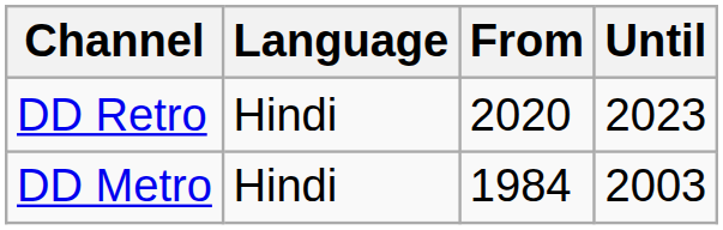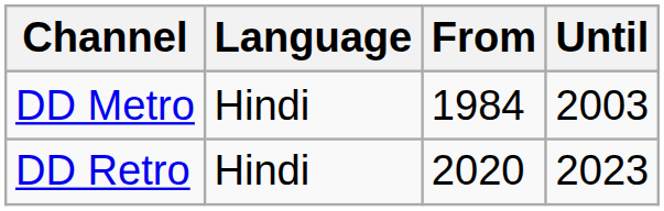 <table class="wikitable">
 <tr>
 <th>Channel</th>
 <th>Language</th>
 <th>From</th>
 <th>Until</th>
 </tr>
 <tr>
+<td><a href='#'>DD Metro</a></td>
+<td>Hindi</td>
+<td>1984</td>
+<td>2003</td>
+</tr>
+<tr>
 <td><a href='#'>DD Retro</a></td>
 <td>Hindi</td>
 <td>2020</td>
 <td>2023</td>
 </tr>
-<tr>
-<td><a href='#'>DD Metro</a></td>
-<td>Hindi</td>
-<td>1984</td>
-<td>2003</td>
-</tr>
 </table>
